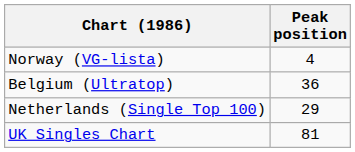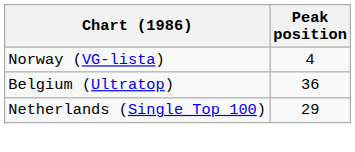 <table class="wikitable sortable">
 <tr>
 <th>Chart (1986)</th>
 <th>Peak<br>position</th>
 </tr>
 <tr>
 <td>Norway (<a href='#'>VG-lista</a>)</td>
 <td align="center">4</td>
 </tr>
 <tr>
 <td>Belgium (<a href='#'>Ultratop</a>)</td>
 <td align="center">36</td>
 </tr>
 <tr>
 <td>Netherlands (<a href='#'>Single Top 100</a>)</td>
 <td align="center">29</td>
 </tr>
-<tr>
-<td><a href='#'>UK Singles Chart</a></td>
-<td align="center">81</td>
-</tr>
 </table>
